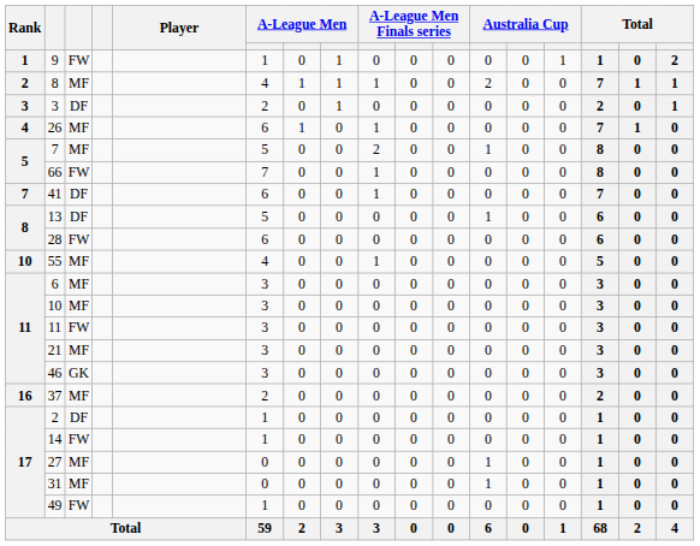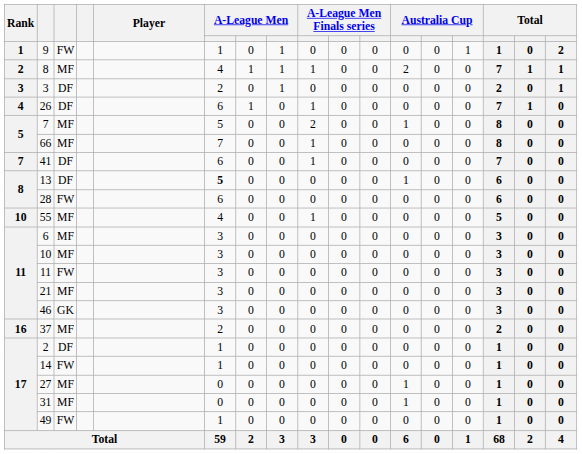 <table class="wikitable sortable" style="text-align:center;">
 <tr>
 <th rowspan="2" width="15">Rank</th>
 <th rowspan="2" width="15"></th>
 <th rowspan="2" width="15"></th>
 <th rowspan="2" width="15"></th>
 <th rowspan="2" width="145">Player</th>
 <th colspan="3" width="120"><a href='#'>A-League Men</a></th>
 <th colspan="3" width="120"><a href='#'>A-League Men Finals series</a></th>
 <th colspan="3" width="120"><a href='#'>Australia Cup</a></th>
 <th colspan="3" width="120">Total</th>
 </tr>
 <tr>
 <th style="width:30px"></th>
 <th style="width:30px"></th>
 <th style="width:30px"></th>
 <th style="width:30px"></th>
 <th style="width:30px"></th>
 <th style="width:30px"></th>
 <th style="width:30px"></th>
 <th style="width:30px"></th>
 <th style="width:30px"></th>
 <th style="width:30px"></th>
 <th style="width:30px"></th>
 <th style="width:30px"></th>
 </tr>
 <tr>
 <th>1</th>
 <td>9</td>
 <td>FW</td>
 <td></td>
 <td align="left"><br></td>
 <td>1</td>
 <td>0</td>
 <td>1<br></td>
 <td>0</td>
 <td>0</td>
 <td>0<br></td>
 <td>0</td>
 <td>0</td>
 <td>1<br></td>
 <th>1</th>
 <th>0</th>
 <th>2</th>
 </tr>
 <tr>
 <th>2</th>
 <td>8</td>
 <td>MF</td>
 <td></td>
 <td align="left"><br></td>
 <td>4</td>
 <td>1</td>
 <td>1<br></td>
 <td>1</td>
 <td>0</td>
 <td>0<br></td>
 <td>2</td>
 <td>0</td>
 <td>0<br></td>
 <th>7</th>
 <th>1</th>
 <th>1</th>
 </tr>
 <tr>
 <th>3</th>
 <td>3</td>
 <td>DF</td>
 <td></td>
 <td align="left"><br></td>
 <td>2</td>
 <td>0</td>
 <td>1<br></td>
 <td>0</td>
 <td>0</td>
 <td>0<br></td>
 <td>0</td>
 <td>0</td>
 <td>0<br></td>
 <th>2</th>
 <th>0</th>
 <th>1</th>
 </tr>
 <tr>
 <th>4</th>
 <td>26</td>
-<td>MF</td>
+<td>DF</td>
 <td></td>
 <td align="left"><br></td>
 <td>6</td>
 <td>1</td>
 <td>0<br></td>
 <td>1</td>
 <td>0</td>
 <td>0<br></td>
 <td>0</td>
 <td>0</td>
 <td>0<br></td>
 <th>7</th>
 <th>1</th>
 <th>0</th>
 </tr>
 <tr>
 <th rowspan="2">5</th>
 <td>7</td>
 <td>MF</td>
 <td></td>
 <td align="left"><br></td>
 <td>5</td>
 <td>0</td>
 <td>0<br></td>
 <td>2</td>
 <td>0</td>
 <td>0<br></td>
 <td>1</td>
 <td>0</td>
 <td>0<br></td>
 <th>8</th>
 <th>0</th>
 <th>0</th>
 </tr>
 <tr>
 <td>66</td>
-<td>FW</td>
+<td>MF</td>
 <td></td>
 <td align="left"><br></td>
 <td>7</td>
 <td>0</td>
 <td>0<br></td>
 <td>1</td>
 <td>0</td>
 <td>0<br></td>
 <td>0</td>
 <td>0</td>
 <td>0<br></td>
 <th>8</th>
 <th>0</th>
 <th>0</th>
 </tr>
 <tr>
 <th>7</th>
 <td>41</td>
 <td>DF</td>
 <td></td>
 <td align="left"><br></td>
 <td>6</td>
 <td>0</td>
 <td>0<br></td>
 <td>1</td>
 <td>0</td>
 <td>0<br></td>
 <td>0</td>
 <td>0</td>
 <td>0<br></td>
 <th>7</th>
 <th>0</th>
 <th>0</th>
 </tr>
 <tr>
 <th rowspan="2">8</th>
 <td>13</td>
 <td>DF</td>
 <td></td>
 <td align="left"><br></td>
-<td>5</td>
+<td><strong>5</strong></td>
 <td>0</td>
 <td>0<br></td>
 <td>0</td>
 <td>0</td>
 <td>0<br></td>
 <td>1</td>
 <td>0</td>
 <td>0<br></td>
 <th>6</th>
 <th>0</th>
 <th>0</th>
 </tr>
 <tr>
 <td>28</td>
 <td>FW</td>
 <td></td>
 <td align="left"><br></td>
 <td>6</td>
 <td>0</td>
 <td>0<br></td>
 <td>0</td>
 <td>0</td>
 <td>0<br></td>
 <td>0</td>
 <td>0</td>
 <td>0<br></td>
 <th>6</th>
 <th>0</th>
 <th>0</th>
 </tr>
 <tr>
 <th>10</th>
 <td>55</td>
 <td>MF</td>
 <td></td>
 <td align="left"><br></td>
 <td>4</td>
 <td>0</td>
 <td>0<br></td>
 <td>1</td>
 <td>0</td>
 <td>0<br></td>
 <td>0</td>
 <td>0</td>
 <td>0<br></td>
 <th>5</th>
 <th>0</th>
 <th>0</th>
 </tr>
 <tr>
 <th rowspan="5">11</th>
 <td>6</td>
 <td>MF</td>
 <td></td>
 <td align="left"><br></td>
 <td>3</td>
 <td>0</td>
 <td>0<br></td>
 <td>0</td>
 <td>0</td>
 <td>0<br></td>
 <td>0</td>
 <td>0</td>
 <td>0<br></td>
 <th>3</th>
 <th>0</th>
 <th>0</th>
 </tr>
 <tr>
 <td>10</td>
 <td>MF</td>
 <td></td>
 <td align="left"><br></td>
 <td>3</td>
 <td>0</td>
 <td>0<br></td>
 <td>0</td>
 <td>0</td>
 <td>0<br></td>
 <td>0</td>
 <td>0</td>
 <td>0<br></td>
 <th>3</th>
 <th>0</th>
 <th>0</th>
 </tr>
 <tr>
 <td>11</td>
 <td>FW</td>
 <td></td>
 <td align="left"><br></td>
 <td>3</td>
 <td>0</td>
 <td>0<br></td>
 <td>0</td>
 <td>0</td>
 <td>0<br></td>
 <td>0</td>
 <td>0</td>
 <td>0<br></td>
 <th>3</th>
 <th>0</th>
 <th>0</th>
 </tr>
 <tr>
 <td>21</td>
 <td>MF</td>
 <td></td>
 <td align="left"><br></td>
 <td>3</td>
 <td>0</td>
 <td>0<br></td>
 <td>0</td>
 <td>0</td>
 <td>0<br></td>
 <td>0</td>
 <td>0</td>
 <td>0<br></td>
 <th>3</th>
 <th>0</th>
 <th>0</th>
 </tr>
 <tr>
 <td>46</td>
 <td>GK</td>
 <td></td>
 <td align="left"><br></td>
 <td>3</td>
 <td>0</td>
 <td>0<br></td>
 <td>0</td>
 <td>0</td>
 <td>0<br></td>
 <td>0</td>
 <td>0</td>
 <td>0<br></td>
 <th>3</th>
 <th>0</th>
 <th>0</th>
 </tr>
 <tr>
 <th>16</th>
 <td>37</td>
 <td>MF</td>
 <td></td>
 <td align="left"><br></td>
 <td>2</td>
 <td>0</td>
 <td>0<br></td>
 <td>0</td>
 <td>0</td>
 <td>0<br></td>
 <td>0</td>
 <td>0</td>
 <td>0<br></td>
 <th>2</th>
 <th>0</th>
 <th>0</th>
 </tr>
 <tr>
 <th rowspan="5">17</th>
 <td>2</td>
 <td>DF</td>
 <td></td>
 <td align="left"><br></td>
 <td>1</td>
 <td>0</td>
 <td>0<br></td>
 <td>0</td>
 <td>0</td>
 <td>0<br></td>
 <td>0</td>
 <td>0</td>
 <td>0<br></td>
 <th>1</th>
 <th>0</th>
 <th>0</th>
 </tr>
 <tr>
 <td>14</td>
 <td>FW</td>
 <td></td>
 <td align="left"><br></td>
 <td>1</td>
 <td>0</td>
 <td>0<br></td>
 <td>0</td>
 <td>0</td>
 <td>0<br></td>
 <td>0</td>
 <td>0</td>
 <td>0<br></td>
 <th>1</th>
 <th>0</th>
 <th>0</th>
 </tr>
 <tr>
 <td>27</td>
 <td>MF</td>
 <td></td>
 <td align="left"><br></td>
 <td>0</td>
 <td>0</td>
 <td>0<br></td>
 <td>0</td>
 <td>0</td>
 <td>0<br></td>
 <td>1</td>
 <td>0</td>
 <td>0<br></td>
 <th>1</th>
 <th>0</th>
 <th>0</th>
 </tr>
 <tr>
 <td>31</td>
 <td>MF</td>
 <td></td>
 <td align="left"><br></td>
 <td>0</td>
 <td>0</td>
 <td>0<br></td>
 <td>0</td>
 <td>0</td>
 <td>0<br></td>
 <td>1</td>
 <td>0</td>
 <td>0<br></td>
 <th>1</th>
 <th>0</th>
 <th>0</th>
 </tr>
 <tr>
 <td>49</td>
 <td>FW</td>
 <td></td>
 <td align="left"><br></td>
 <td>1</td>
 <td>0</td>
 <td>0<br></td>
 <td>0</td>
 <td>0</td>
 <td>0<br></td>
 <td>0</td>
 <td>0</td>
 <td>0<br></td>
 <th>1</th>
 <th>0</th>
 <th>0</th>
 </tr>
 <tr>
 <th colspan="5">Total<br></th>
 <th>59</th>
 <th>2</th>
 <th>3<br></th>
 <th>3</th>
 <th>0</th>
 <th>0<br></th>
 <th>6</th>
 <th>0</th>
 <th>1<br></th>
 <th>68</th>
 <th>2</th>
 <th>4</th>
 </tr>
 </table>
